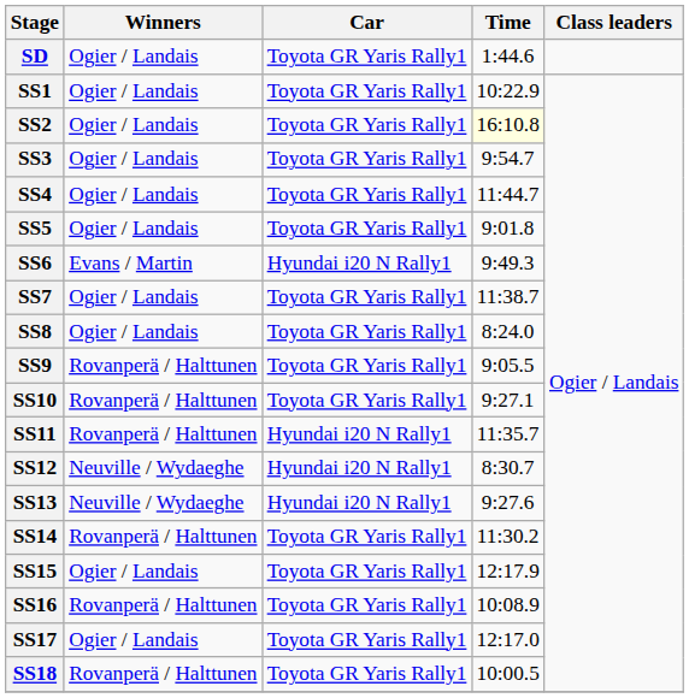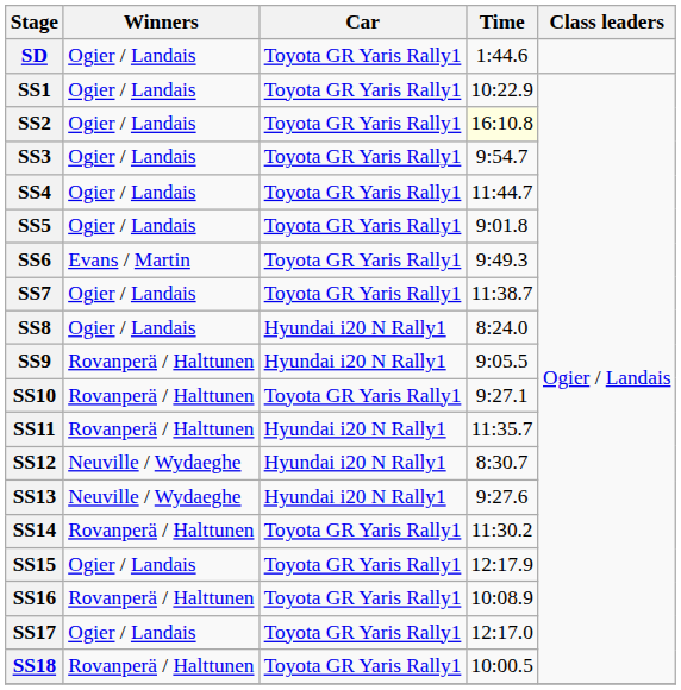 <table class="wikitable" style="font-size:85%">
 <tr>
 <th>Stage</th>
 <th>Winners</th>
 <th>Car</th>
 <th>Time</th>
 <th>Class leaders</th>
 </tr>
 <tr>
 <th><a href='#'>SD</a></th>
 <td><a href='#'>Ogier</a> / <a href='#'>Landais</a></td>
 <td><a href='#'>Toyota GR Yaris Rally1</a></td>
 <td align="center">1:44.6</td>
 <td></td>
 </tr>
 <tr>
 <th>SS1</th>
 <td><a href='#'>Ogier</a> / <a href='#'>Landais</a></td>
 <td><a href='#'>Toyota GR Yaris Rally1</a></td>
 <td align="center">10:22.9</td>
 <td rowspan="18"><a href='#'>Ogier</a> / <a href='#'>Landais</a></td>
 </tr>
 <tr>
 <th>SS2</th>
 <td><a href='#'>Ogier</a> / <a href='#'>Landais</a></td>
 <td><a href='#'>Toyota GR Yaris Rally1</a></td>
 <td align="center" style="background: lightyellow;">16:10.8</td>
 </tr>
 <tr>
 <th>SS3</th>
 <td><a href='#'>Ogier</a> / <a href='#'>Landais</a></td>
 <td><a href='#'>Toyota GR Yaris Rally1</a></td>
 <td align="center">9:54.7</td>
 </tr>
 <tr>
 <th>SS4</th>
 <td><a href='#'>Ogier</a> / <a href='#'>Landais</a></td>
 <td><a href='#'>Toyota GR Yaris Rally1</a></td>
 <td align="center">11:44.7</td>
 </tr>
 <tr>
 <th>SS5</th>
 <td><a href='#'>Ogier</a> / <a href='#'>Landais</a></td>
 <td><a href='#'>Toyota GR Yaris Rally1</a></td>
 <td align="center">9:01.8</td>
 </tr>
 <tr>
 <th>SS6</th>
 <td><a href='#'>Evans</a> / <a href='#'>Martin</a></td>
-<td><a href='#'>Hyundai i20 N Rally1</a></td>
+<td><a href='#'>Toyota GR Yaris Rally1</a></td>
 <td align="center">9:49.3</td>
 </tr>
 <tr>
 <th>SS7</th>
 <td><a href='#'>Ogier</a> / <a href='#'>Landais</a></td>
 <td><a href='#'>Toyota GR Yaris Rally1</a></td>
 <td align="center">11:38.7</td>
 </tr>
 <tr>
 <th>SS8</th>
 <td><a href='#'>Ogier</a> / <a href='#'>Landais</a></td>
-<td><a href='#'>Toyota GR Yaris Rally1</a></td>
+<td><a href='#'>Hyundai i20 N Rally1</a></td>
 <td align="center">8:24.0</td>
 </tr>
 <tr>
 <th>SS9</th>
 <td><a href='#'>Rovanperä</a> / <a href='#'>Halttunen</a></td>
-<td><a href='#'>Toyota GR Yaris Rally1</a></td>
+<td><a href='#'>Hyundai i20 N Rally1</a></td>
 <td align="center">9:05.5</td>
 </tr>
 <tr>
 <th>SS10</th>
 <td><a href='#'>Rovanperä</a> / <a href='#'>Halttunen</a></td>
 <td><a href='#'>Toyota GR Yaris Rally1</a></td>
 <td align="center">9:27.1</td>
 </tr>
 <tr>
 <th>SS11</th>
 <td><a href='#'>Rovanperä</a> / <a href='#'>Halttunen</a></td>
 <td><a href='#'>Hyundai i20 N Rally1</a></td>
 <td align="center">11:35.7</td>
 </tr>
 <tr>
 <th>SS12</th>
 <td><a href='#'>Neuville</a> / <a href='#'>Wydaeghe</a></td>
 <td><a href='#'>Hyundai i20 N Rally1</a></td>
 <td align="center">8:30.7</td>
 </tr>
 <tr>
 <th>SS13</th>
 <td><a href='#'>Neuville</a> / <a href='#'>Wydaeghe</a></td>
 <td><a href='#'>Hyundai i20 N Rally1</a></td>
 <td align="center">9:27.6</td>
 </tr>
 <tr>
 <th>SS14</th>
 <td><a href='#'>Rovanperä</a> / <a href='#'>Halttunen</a></td>
 <td><a href='#'>Toyota GR Yaris Rally1</a></td>
 <td align="center">11:30.2</td>
 </tr>
 <tr>
 <th>SS15</th>
 <td><a href='#'>Ogier</a> / <a href='#'>Landais</a></td>
 <td><a href='#'>Toyota GR Yaris Rally1</a></td>
 <td align="center">12:17.9</td>
 </tr>
 <tr>
 <th>SS16</th>
 <td><a href='#'>Rovanperä</a> / <a href='#'>Halttunen</a></td>
 <td><a href='#'>Toyota GR Yaris Rally1</a></td>
 <td align="center">10:08.9</td>
 </tr>
 <tr>
 <th>SS17</th>
 <td><a href='#'>Ogier</a> / <a href='#'>Landais</a></td>
 <td><a href='#'>Toyota GR Yaris Rally1</a></td>
 <td align="center">12:17.0</td>
 </tr>
 <tr>
 <th><a href='#'>SS18</a></th>
 <td><a href='#'>Rovanperä</a> / <a href='#'>Halttunen</a></td>
 <td><a href='#'>Toyota GR Yaris Rally1</a></td>
 <td align="center">10:00.5</td>
 </tr>
 <tr>
 </tr>
 </table>
